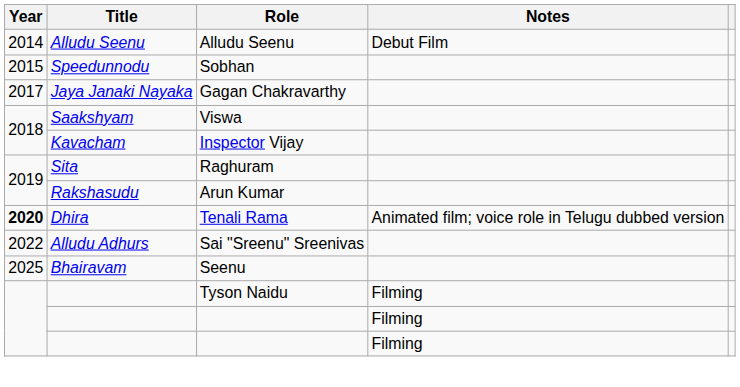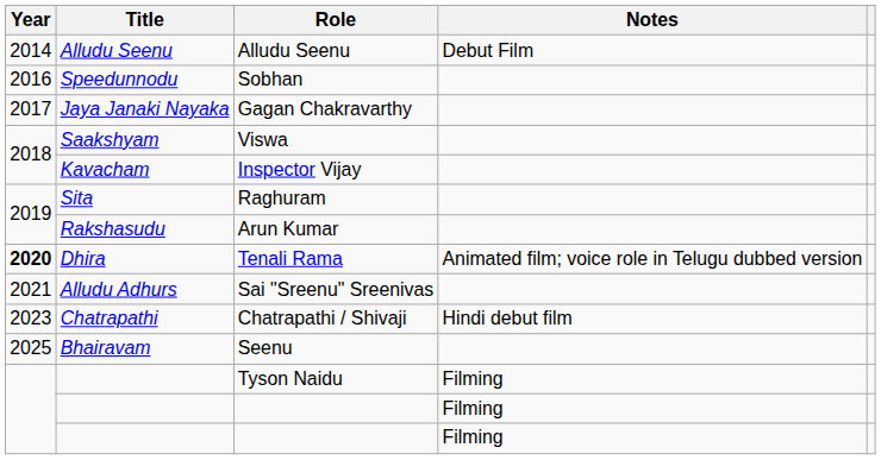 <table class="wikitable sortable">
 <tr>
 <th>Year</th>
 <th>Title</th>
 <th>Role</th>
 <th class="unsortable">Notes</th>
 <th class="unsortable"></th>
 </tr>
 <tr>
 <td rowspan="1">2014</td>
 <td><em><a href='#'>Alludu Seenu</a></em></td>
 <td>Alludu Seenu</td>
 <td>Debut Film</td>
 <td></td>
 </tr>
 <tr>
-<td>2015</td>
+<td>2016</td>
 <td><em><a href='#'>Speedunnodu</a></em></td>
 <td>Sobhan</td>
 <td></td>
 <td></td>
 </tr>
 <tr>
 <td>2017</td>
 <td><em><a href='#'>Jaya Janaki Nayaka</a></em></td>
 <td>Gagan Chakravarthy</td>
 <td></td>
 <td></td>
 </tr>
 <tr>
 <td rowspan="2">2018</td>
 <td><em><a href='#'>Saakshyam</a></em></td>
 <td>Viswa</td>
 <td></td>
 <td></td>
 </tr>
 <tr>
 <td><em><a href='#'>Kavacham</a></em></td>
 <td><a href='#'>Inspector</a> Vijay</td>
 <td></td>
 <td></td>
 </tr>
 <tr>
 <td rowspan="2">2019</td>
 <td><em><a href='#'>Sita</a></em></td>
 <td>Raghuram</td>
 <td></td>
 <td></td>
 </tr>
 <tr>
 <td><em><a href='#'>Rakshasudu</a></em></td>
 <td>Arun Kumar</td>
 <td></td>
 <td></td>
 </tr>
 <tr>
 <td><strong>2020</strong></td>
 <td><em><a href='#'>Dhira</a></em></td>
 <td><a href='#'>Tenali Rama</a></td>
 <td>Animated film; voice role in Telugu dubbed version</td>
 <td></td>
 </tr>
 <tr>
-<td>2022</td>
+<td>2021</td>
 <td><em><a href='#'>Alludu Adhurs</a></em></td>
 <td>Sai "Sreenu" Sreenivas</td>
 <td></td>
+<td></td>
+</tr>
+<tr>
+<td>2023</td>
+<td><em><a href='#'>Chatrapathi</a></em></td>
+<td>Chatrapathi / Shivaji</td>
+<td>Hindi debut film</td>
 <td></td>
 </tr>
 <tr>
 <td>2025</td>
 <td><em><a href='#'>Bhairavam</a></em></td>
 <td>Seenu</td>
 <td></td>
 <td></td>
 </tr>
 <tr>
 <td rowspan="3"></td>
 <td></td>
 <td>Tyson Naidu</td>
 <td>Filming</td>
 <td></td>
 </tr>
 <tr>
 <td></td>
 <td></td>
 <td>Filming</td>
 </tr>
 <tr>
 <td></td>
 <td></td>
 <td>Filming</td>
 <td></td>
 </tr>
 </table>
